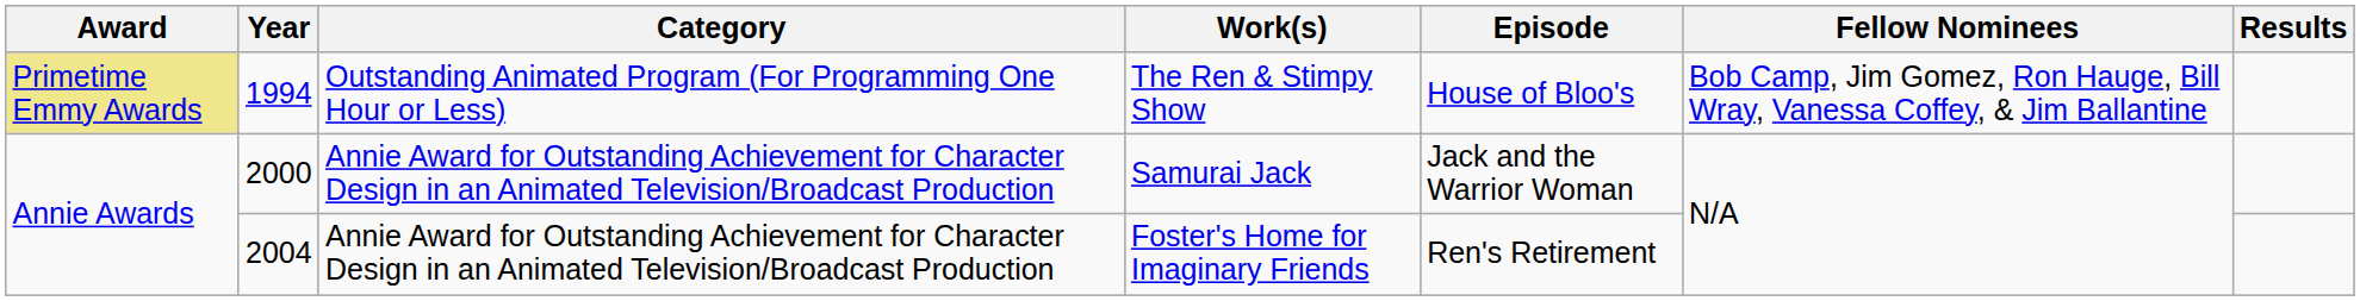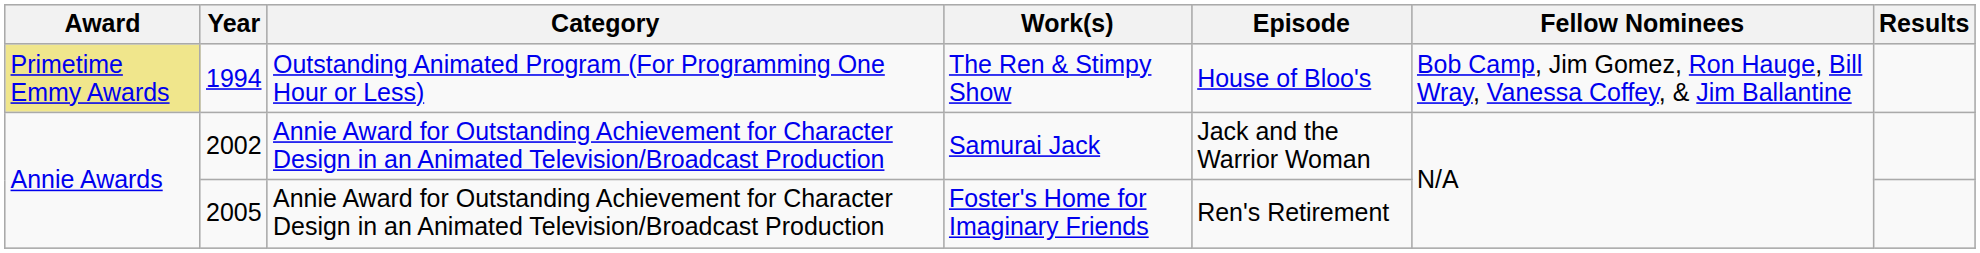 <table class="wikitable plainrowheaders sortable" style="margin-right: 0;">
 <tr>
 <th scope="col">Award</th>
 <th scope="col">Year</th>
 <th scope="col">Category</th>
 <th scope="col">Work(s)</th>
 <th scope="col">Episode</th>
 <th scope="col">Fellow Nominees</th>
 <th scope="col">Results</th>
 </tr>
 <tr>
 <td style="background: khaki;"><a href='#'>Primetime Emmy Awards</a></td>
 <td><a href='#'>1994</a></td>
 <td><a href='#'>Outstanding Animated Program (For Programming One Hour or Less)</a></td>
 <td><a href='#'>The Ren & Stimpy Show</a></td>
 <td><a href='#'>House of Bloo's</a></td>
 <td><a href='#'>Bob Camp</a>, Jim Gomez, <a href='#'>Ron Hauge</a>, <a href='#'>Bill Wray</a>, <a href='#'>Vanessa Coffey</a>, & <a href='#'>Jim Ballantine</a></td>
 <td></td>
 </tr>
 <tr>
 <td rowspan="2"><a href='#'>Annie Awards</a></td>
-<td>2000</td>
+<td>2002</td>
 <td><a href='#'>Annie Award for Outstanding Achievement for Character Design in an Animated Television/Broadcast Production</a></td>
 <td><a href='#'>Samurai Jack</a></td>
 <td>Jack and the Warrior Woman</td>
 <td rowspan="2">N/A</td>
 <td></td>
 </tr>
 <tr>
-<td>2004</td>
+<td>2005</td>
 <td>Annie Award for Outstanding Achievement for Character Design in an Animated Television/Broadcast Production</td>
 <td><a href='#'>Foster's Home for Imaginary Friends</a></td>
 <td>Ren's Retirement</td>
 <td></td>
 </tr>
 </table>
